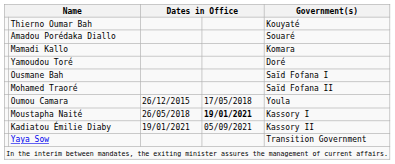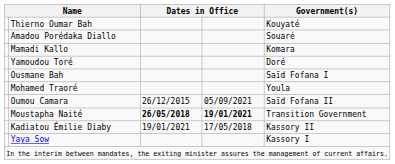 <table class="wikitable alternance">
 <tr>
 <th colspan="2" scope="col">Name</th>
 <th colspan="2" scope="col">Dates in Office</th>
 <th scope="col">Government(s)</th>
 </tr>
 <tr>
 <td></td>
 <td>Thierno Oumar Bah</td>
 <td></td>
 <td></td>
 <td>Kouyaté</td>
 </tr>
 <tr>
 <td></td>
 <td>Amadou Porédaka Diallo</td>
 <td></td>
 <td></td>
 <td>Souaré</td>
 </tr>
 <tr>
 <td></td>
 <td>Mamadi Kallo</td>
 <td></td>
 <td></td>
 <td>Komara</td>
 </tr>
 <tr>
 <td></td>
 <td>Yamoudou Toré</td>
 <td></td>
 <td></td>
 <td>Doré</td>
 </tr>
 <tr>
 <td></td>
 <td>Ousmane Bah</td>
 <td></td>
 <td></td>
 <td>Saïd Fofana I</td>
 </tr>
 <tr>
 <td></td>
 <td>Mohamed Traoré</td>
 <td></td>
 <td></td>
-<td>Saïd Fofana II</td>
+<td>Youla</td>
 </tr>
 <tr>
 <td></td>
 <td>Oumou Camara</td>
 <td>26/12/2015</td>
-<td>17/05/2018</td>
-<td>Youla</td>
+<td>05/09/2021</td>
+<td>Saïd Fofana II</td>
 </tr>
 <tr>
 <td></td>
 <td>Moustapha Naité</td>
-<td>26/05/2018</td>
+<td><strong>26/05/2018</strong></td>
 <td><strong>19/01/2021</strong></td>
-<td>Kassory I</td>
+<td>Transition Government</td>
 </tr>
 <tr>
 <td></td>
 <td>Kadiatou Émilie Diaby</td>
 <td>19/01/2021</td>
-<td>05/09/2021</td>
+<td>17/05/2018</td>
 <td>Kassory II</td>
 </tr>
 <tr>
 <td></td>
 <td><a href='#'>Yaya Sow</a></td>
 <td></td>
 <td></td>
-<td>Transition Government</td>
+<td>Kassory I</td>
 </tr>
 <tr>
 <td colspan="6"><small>In the interim between mandates, the exiting minister assures the management of current affairs.</small></td>
 </tr>
 </table>
